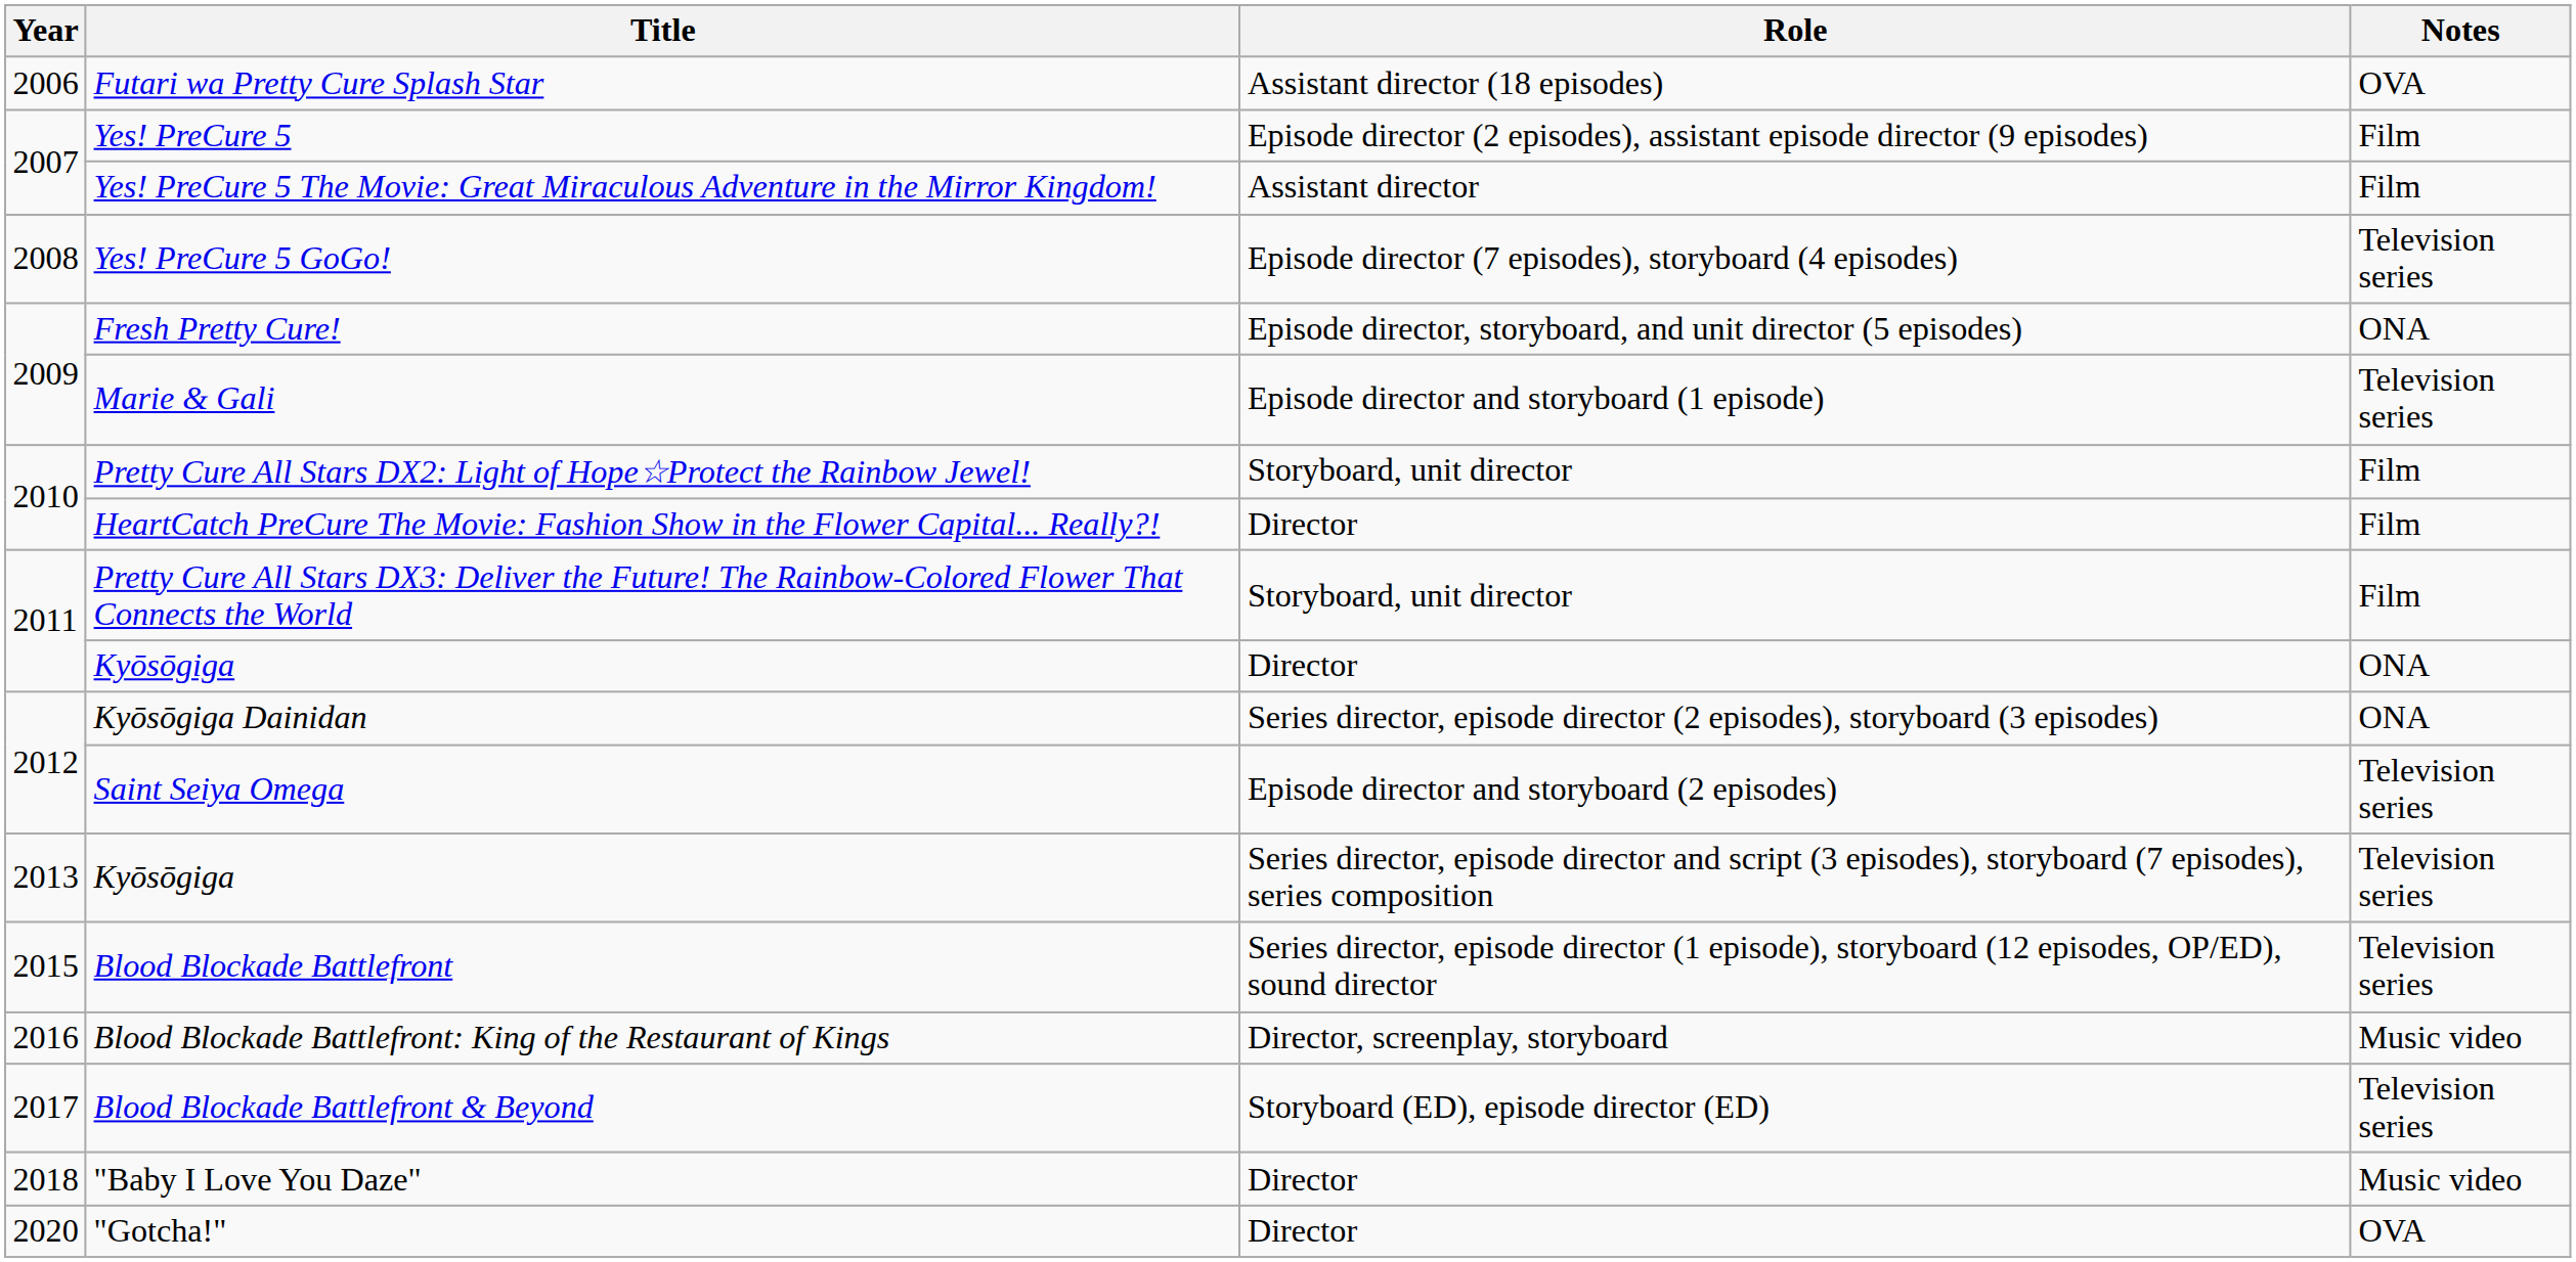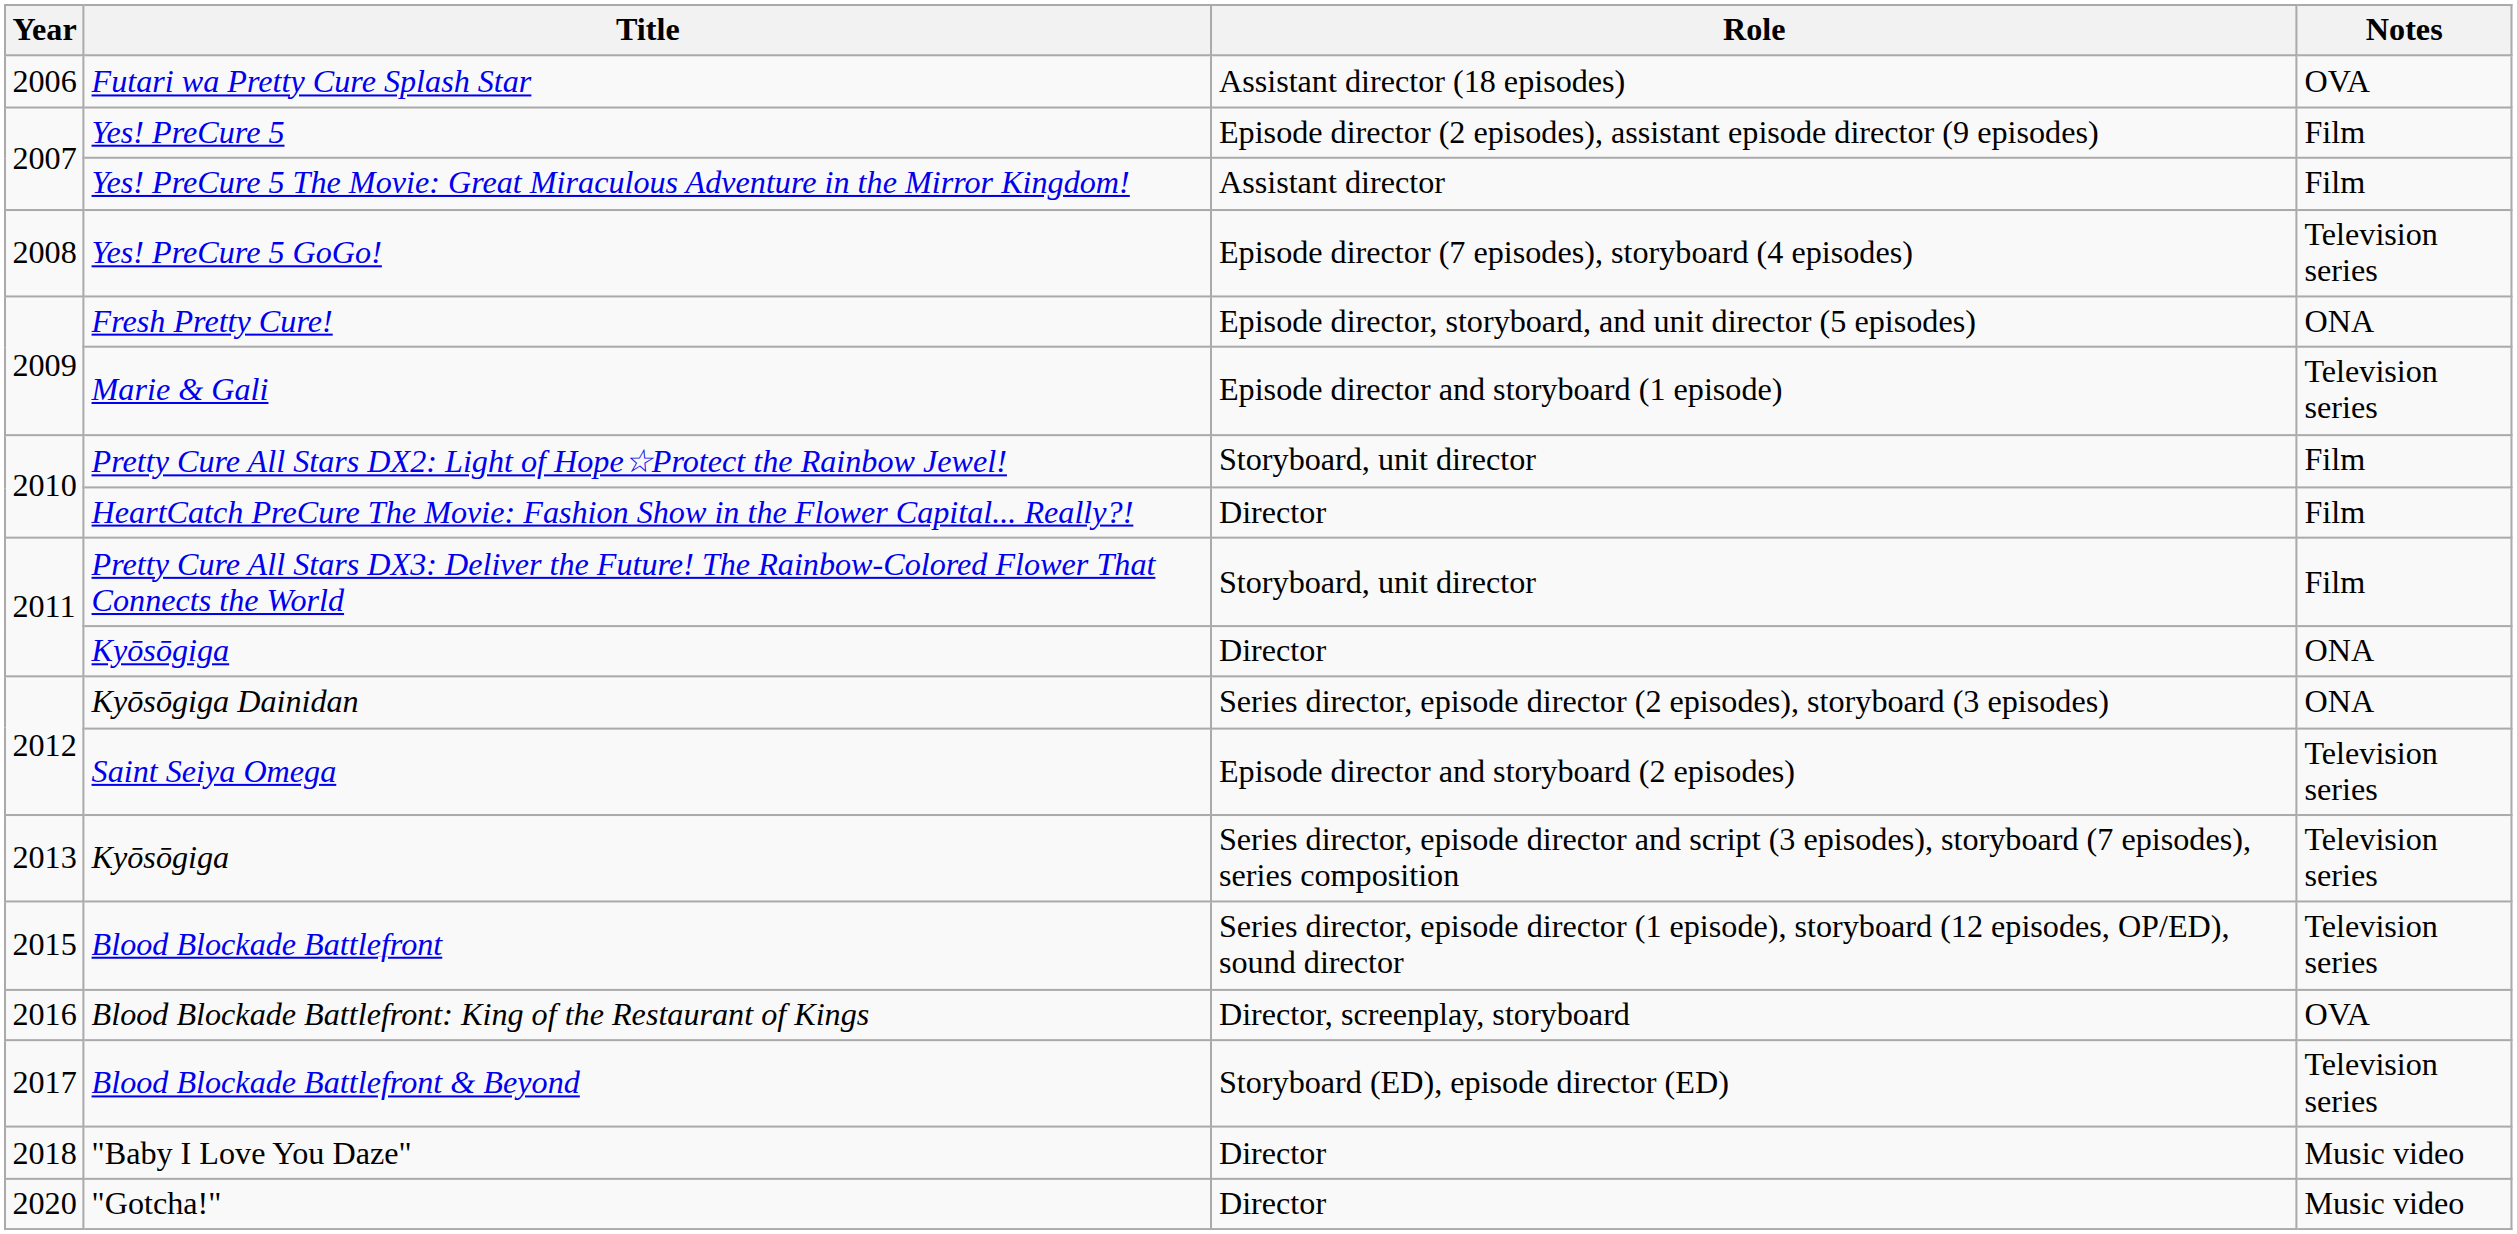 <table class="wikitable sortable">
 <tr>
 <th>Year</th>
 <th>Title</th>
 <th>Role</th>
 <th class="unsortable">Notes</th>
 </tr>
 <tr>
 <td>2006</td>
 <td><em><a href='#'>Futari wa Pretty Cure Splash Star</a></em></td>
 <td>Assistant director (18 episodes)</td>
 <td>OVA</td>
 </tr>
 <tr>
 <td rowspan="2">2007</td>
 <td><em><a href='#'>Yes! PreCure 5</a></em></td>
 <td>Episode director (2 episodes), assistant episode director (9 episodes)</td>
 <td>Film</td>
 </tr>
 <tr>
 <td><em><a href='#'>Yes! PreCure 5 The Movie: Great Miraculous Adventure in the Mirror Kingdom!</a></em></td>
 <td>Assistant director</td>
 <td>Film</td>
 </tr>
 <tr>
 <td>2008</td>
 <td><em><a href='#'>Yes! PreCure 5 GoGo!</a></em></td>
 <td>Episode director (7 episodes), storyboard (4 episodes)</td>
 <td>Television series</td>
 </tr>
 <tr>
 <td rowspan= "2">2009</td>
 <td><em><a href='#'>Fresh Pretty Cure!</a></em></td>
 <td>Episode director, storyboard, and unit director (5 episodes)</td>
 <td>ONA</td>
 </tr>
 <tr>
 <td><em><a href='#'>Marie & Gali</a></em></td>
 <td>Episode director and storyboard (1 episode)</td>
 <td>Television series</td>
 </tr>
 <tr>
 <td rowspan= "2">2010</td>
 <td><em><a href='#'>Pretty Cure All Stars DX2: Light of Hope☆Protect the Rainbow Jewel!</a></em></td>
 <td>Storyboard, unit director</td>
 <td>Film</td>
 </tr>
 <tr>
 <td><em><a href='#'>HeartCatch PreCure The Movie: Fashion Show in the Flower Capital... Really?!</a></em></td>
 <td>Director</td>
 <td>Film</td>
 </tr>
 <tr>
 <td rowspan= "2">2011</td>
 <td><em><a href='#'>Pretty Cure All Stars DX3: Deliver the Future! The Rainbow-Colored Flower That Connects the World</a></em></td>
 <td>Storyboard, unit director</td>
 <td>Film</td>
 </tr>
 <tr>
 <td><em><a href='#'>Kyōsōgiga</a></em></td>
 <td>Director</td>
 <td>ONA</td>
 </tr>
 <tr>
 <td rowspan= "2">2012</td>
 <td><em>Kyōsōgiga Dainidan</em></td>
 <td>Series director, episode director (2 episodes), storyboard (3 episodes)</td>
 <td>ONA</td>
 </tr>
 <tr>
 <td><em><a href='#'>Saint Seiya Omega</a></em></td>
 <td>Episode director and storyboard (2 episodes)</td>
 <td>Television series</td>
 </tr>
 <tr>
 <td>2013</td>
 <td><em>Kyōsōgiga</em></td>
 <td>Series director, episode director and script (3 episodes), storyboard (7 episodes), series composition</td>
 <td>Television series</td>
 </tr>
 <tr>
 <td>2015</td>
 <td><em><a href='#'>Blood Blockade Battlefront</a></em></td>
 <td>Series director, episode director (1 episode), storyboard (12 episodes, OP/ED), sound director</td>
 <td>Television series</td>
 </tr>
 <tr>
 <td>2016</td>
 <td><em>Blood Blockade Battlefront: King of the Restaurant of Kings</em></td>
 <td>Director, screenplay, storyboard</td>
-<td>Music video</td>
+<td>OVA</td>
 </tr>
 <tr>
 <td>2017</td>
 <td><em><a href='#'>Blood Blockade Battlefront & Beyond</a></em></td>
 <td>Storyboard (ED), episode director (ED)</td>
 <td>Television series</td>
 </tr>
 <tr>
 <td>2018</td>
 <td>"Baby I Love You Daze"</td>
 <td>Director</td>
 <td>Music video</td>
 </tr>
 <tr>
 <td>2020</td>
 <td>"Gotcha!"</td>
 <td>Director</td>
-<td>OVA</td>
+<td>Music video</td>
 </tr>
 </table>
